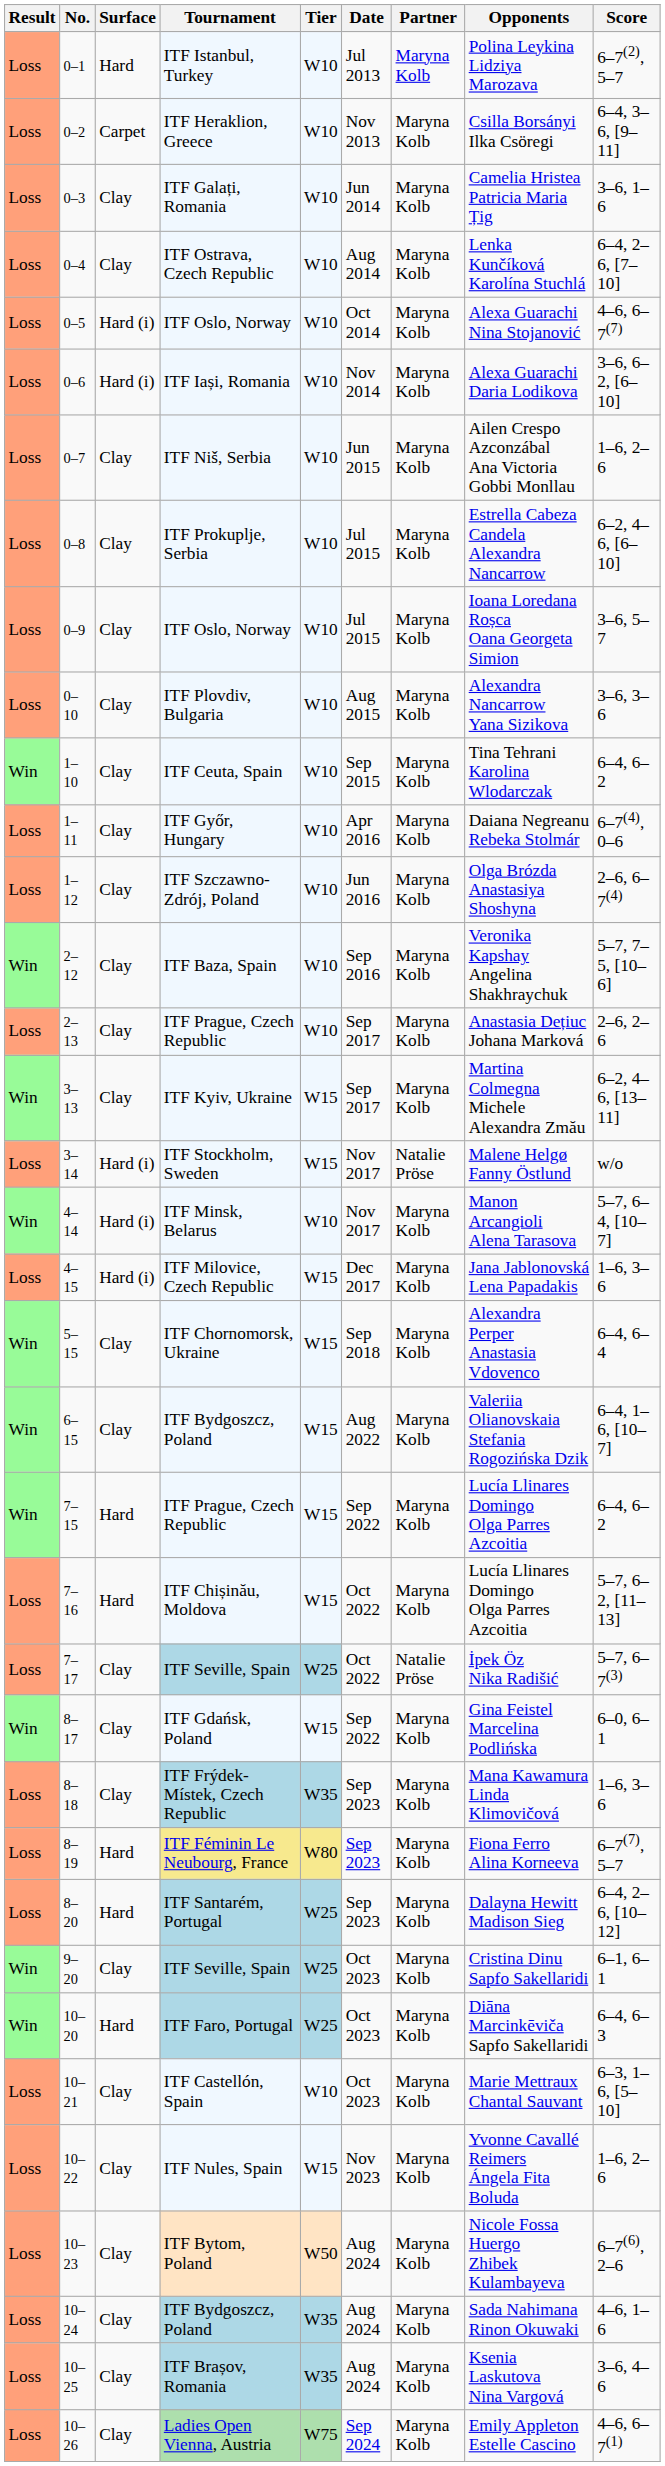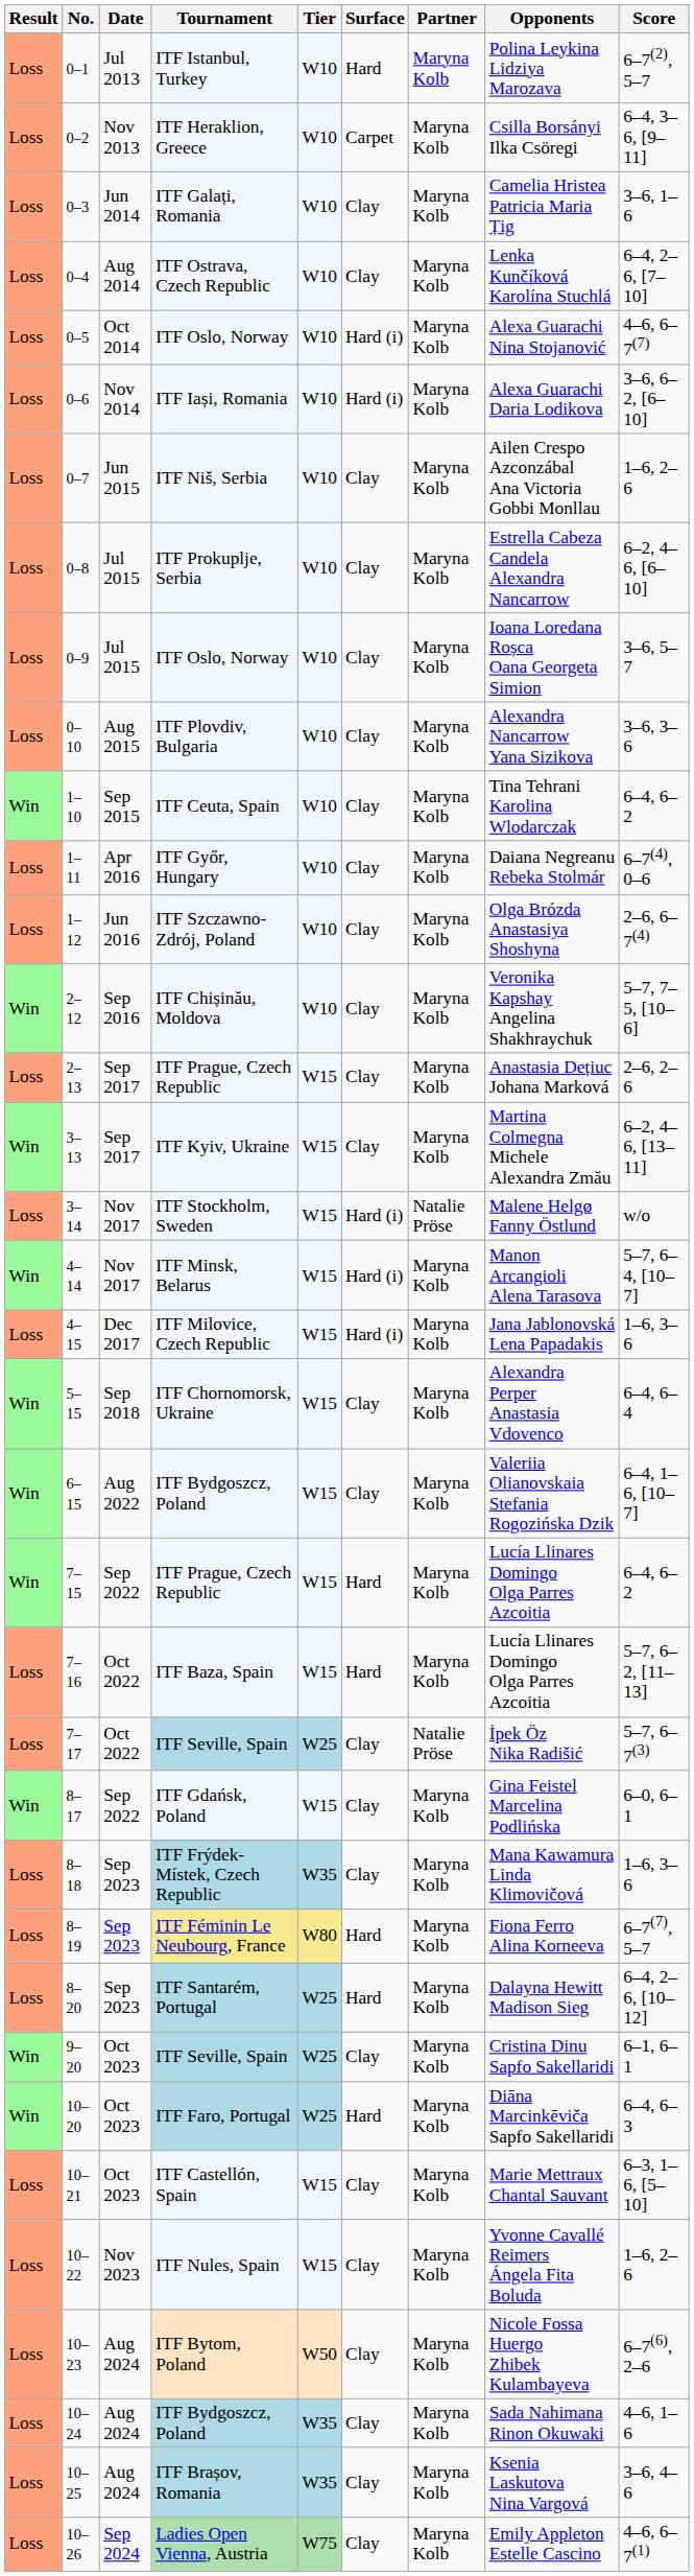 <table class="sortable wikitable">
 <tr>
 <th>Result</th>
 <th>No.</th>
-<th>Surface</th>
+<th>Date</th>
 <th>Tournament</th>
 <th>Tier</th>
-<th>Date</th>
+<th>Surface</th>
 <th>Partner</th>
 <th>Opponents</th>
 <th class="unsortable">Score</th>
 </tr>
 <tr>
 <td style="background:#ffa07a;">Loss</td>
 <td><small>0–1</small></td>
-<td>Hard</td>
+<td>Jul 2013</td>
 <td style="background:#f0f8ff;">ITF Istanbul, Turkey</td>
 <td style="background:#f0f8ff;">W10</td>
-<td>Jul 2013</td>
+<td>Hard</td>
 <td> <a href='#'>Maryna Kolb</a></td>
 <td> <a href='#'>Polina Leykina</a> <br>  <a href='#'>Lidziya Marozava</a></td>
 <td>6–7<sup>(2)</sup>, 5–7</td>
 </tr>
 <tr>
 <td style="background:#ffa07a;">Loss</td>
 <td><small>0–2</small></td>
-<td>Carpet</td>
+<td>Nov 2013</td>
 <td style="background:#f0f8ff;">ITF Heraklion, Greece</td>
 <td style="background:#f0f8ff;">W10</td>
-<td>Nov 2013</td>
+<td>Carpet</td>
 <td> Maryna Kolb</td>
 <td> <a href='#'>Csilla Borsányi</a> <br>  Ilka Csöregi</td>
 <td>6–4, 3–6, [9–11]</td>
 </tr>
 <tr>
 <td style="background:#ffa07a;">Loss</td>
 <td><small>0–3</small></td>
-<td>Clay</td>
+<td>Jun 2014</td>
 <td style="background:#f0f8ff;">ITF Galați, Romania</td>
 <td style="background:#f0f8ff;">W10</td>
-<td>Jun 2014</td>
+<td>Clay</td>
 <td> Maryna Kolb</td>
 <td> <a href='#'>Camelia Hristea</a> <br>  <a href='#'>Patricia Maria Țig</a></td>
 <td>3–6, 1–6</td>
 </tr>
 <tr>
 <td style="background:#ffa07a;">Loss</td>
 <td><small>0–4</small></td>
-<td>Clay</td>
+<td>Aug 2014</td>
 <td style="background:#f0f8ff;">ITF Ostrava, Czech Republic</td>
 <td style="background:#f0f8ff;">W10</td>
-<td>Aug 2014</td>
+<td>Clay</td>
 <td> Maryna Kolb</td>
 <td> <a href='#'>Lenka Kunčíková</a> <br>  <a href='#'>Karolína Stuchlá</a></td>
 <td>6–4, 2–6, [7–10]</td>
 </tr>
 <tr>
 <td style="background:#ffa07a;">Loss</td>
 <td><small>0–5</small></td>
-<td>Hard (i)</td>
+<td>Oct 2014</td>
 <td style="background:#f0f8ff;">ITF Oslo, Norway</td>
 <td style="background:#f0f8ff;">W10</td>
-<td>Oct 2014</td>
+<td>Hard (i)</td>
 <td> Maryna Kolb</td>
 <td> <a href='#'>Alexa Guarachi</a> <br>  <a href='#'>Nina Stojanović</a></td>
 <td>4–6, 6–7<sup>(7)</sup></td>
 </tr>
 <tr>
 <td style="background:#ffa07a;">Loss</td>
 <td><small>0–6</small></td>
-<td>Hard (i)</td>
+<td>Nov 2014</td>
 <td style="background:#f0f8ff;">ITF Iași, Romania</td>
 <td style="background:#f0f8ff;">W10</td>
-<td>Nov 2014</td>
+<td>Hard (i)</td>
 <td> Maryna Kolb</td>
 <td> <a href='#'>Alexa Guarachi</a> <br>  <a href='#'>Daria Lodikova</a></td>
 <td>3–6, 6–2, [6–10]</td>
 </tr>
 <tr>
 <td style="background:#ffa07a;">Loss</td>
 <td><small>0–7</small></td>
-<td>Clay</td>
+<td>Jun 2015</td>
 <td style="background:#f0f8ff;">ITF Niš, Serbia</td>
 <td style="background:#f0f8ff;">W10</td>
-<td>Jun 2015</td>
+<td>Clay</td>
 <td> Maryna Kolb</td>
 <td> Ailen Crespo Azconzábal <br>  Ana Victoria Gobbi Monllau</td>
 <td>1–6, 2–6</td>
 </tr>
 <tr>
 <td style="background:#ffa07a;">Loss</td>
 <td><small>0–8</small></td>
-<td>Clay</td>
+<td>Jul 2015</td>
 <td style="background:#f0f8ff;">ITF Prokuplje, Serbia</td>
 <td style="background:#f0f8ff;">W10</td>
-<td>Jul 2015</td>
+<td>Clay</td>
 <td> Maryna Kolb</td>
 <td> <a href='#'>Estrella Cabeza Candela</a> <br>  <a href='#'>Alexandra Nancarrow</a></td>
 <td>6–2, 4–6, [6–10]</td>
 </tr>
 <tr>
 <td style="background:#ffa07a;">Loss</td>
 <td><small>0–9</small></td>
-<td>Clay</td>
+<td>Jul 2015</td>
 <td style="background:#f0f8ff;">ITF Oslo, Norway</td>
 <td style="background:#f0f8ff;">W10</td>
-<td>Jul 2015</td>
+<td>Clay</td>
 <td> Maryna Kolb</td>
 <td> <a href='#'>Ioana Loredana Roșca</a><br> <a href='#'>Oana Georgeta Simion</a></td>
 <td>3–6, 5–7</td>
 </tr>
 <tr>
 <td style="background:#ffa07a;">Loss</td>
 <td><small>0–10</small></td>
-<td>Clay</td>
+<td>Aug 2015</td>
 <td style="background:#f0f8ff;">ITF Plovdiv, Bulgaria</td>
 <td style="background:#f0f8ff;">W10</td>
-<td>Aug 2015</td>
+<td>Clay</td>
 <td> Maryna Kolb</td>
 <td> <a href='#'>Alexandra Nancarrow</a><br> <a href='#'>Yana Sizikova</a></td>
 <td>3–6, 3–6</td>
 </tr>
 <tr>
 <td style="background:#98fb98;">Win</td>
 <td><small>1–10</small></td>
-<td>Clay</td>
+<td>Sep 2015</td>
 <td style="background:#f0f8ff;">ITF Ceuta, Spain</td>
 <td style="background:#f0f8ff;">W10</td>
-<td>Sep 2015</td>
+<td>Clay</td>
 <td> Maryna Kolb</td>
 <td> Tina Tehrani <br>  <a href='#'>Karolina Wlodarczak</a></td>
 <td>6–4, 6–2</td>
 </tr>
 <tr>
 <td style="background:#ffa07a;">Loss</td>
 <td><small>1–11</small></td>
-<td>Clay</td>
+<td>Apr 2016</td>
 <td style="background:#f0f8ff;">ITF Győr, Hungary</td>
 <td style="background:#f0f8ff;">W10</td>
-<td>Apr 2016</td>
+<td>Clay</td>
 <td> Maryna Kolb</td>
 <td> Daiana Negreanu <br>  <a href='#'>Rebeka Stolmár</a></td>
 <td>6–7<sup>(4)</sup>, 0–6</td>
 </tr>
 <tr>
 <td style="background:#ffa07a;">Loss</td>
 <td><small>1–12</small></td>
-<td>Clay</td>
+<td>Jun 2016</td>
 <td style="background:#f0f8ff;">ITF Szczawno-Zdrój, Poland</td>
 <td style="background:#f0f8ff;">W10</td>
-<td>Jun 2016</td>
+<td>Clay</td>
 <td> Maryna Kolb</td>
 <td> <a href='#'>Olga Brózda</a> <br>  <a href='#'>Anastasiya Shoshyna</a></td>
 <td>2–6, 6–7<sup>(4)</sup></td>
 </tr>
 <tr>
 <td style="background:#98fb98;">Win</td>
 <td><small>2–12</small></td>
+<td>Sep 2016</td>
+<td style="background:#f0f8ff;">ITF Chișinău, Moldova</td>
+<td style="background:#f0f8ff;">W10</td>
 <td>Clay</td>
-<td style="background:#f0f8ff;">ITF Baza, Spain</td>
-<td style="background:#f0f8ff;">W10</td>
-<td>Sep 2016</td>
 <td> Maryna Kolb</td>
 <td> <a href='#'>Veronika Kapshay</a> <br>  Angelina Shakhraychuk</td>
 <td>5–7, 7–5, [10–6]</td>
 </tr>
 <tr>
 <td style=background:#FFA07A>Loss</td>
 <td><small>2–13</small></td>
+<td>Sep 2017</td>
+<td style=background:#f0f8ff;>ITF Prague, Czech Republic</td>
+<td style=background:#f0f8ff;>W15</td>
 <td>Clay</td>
-<td style=background:#f0f8ff;>ITF Prague, Czech Republic</td>
-<td style="background:#f0f8ff;">W10</td>
-<td>Sep 2017</td>
 <td> Maryna Kolb</td>
 <td> <a href='#'>Anastasia Dețiuc</a> <br>  Johana Marková</td>
 <td>2–6, 2–6</td>
 </tr>
 <tr>
 <td style="background:#98fb98;">Win</td>
 <td><small>3–13</small></td>
-<td>Clay</td>
+<td>Sep 2017</td>
 <td bgcolor=f0f8ff>ITF Kyiv, Ukraine</td>
 <td bgcolor=f0f8ff>W15</td>
-<td>Sep 2017</td>
+<td>Clay</td>
 <td> Maryna Kolb</td>
 <td> <a href='#'>Martina Colmegna</a> <br>  Michele Alexandra Zmău</td>
 <td>6–2, 4–6, [13–11]</td>
 </tr>
 <tr>
 <td style=background:#FFA07A>Loss</td>
 <td><small>3–14</small></td>
-<td>Hard (i)</td>
+<td>Nov 2017</td>
 <td style="background:#f0f8ff;">ITF Stockholm, Sweden</td>
 <td style="background:#f0f8ff;">W15</td>
-<td>Nov 2017</td>
+<td>Hard (i)</td>
 <td> Natalie Pröse</td>
 <td> <a href='#'>Malene Helgø</a> <br>  <a href='#'>Fanny Östlund</a></td>
 <td>w/o</td>
 </tr>
 <tr>
 <td style="background:#98fb98;">Win</td>
 <td><small>4–14</small></td>
+<td>Nov 2017</td>
+<td style="background:#f0f8ff;">ITF Minsk, Belarus</td>
+<td style="background:#f0f8ff;">W15</td>
 <td>Hard (i)</td>
-<td style="background:#f0f8ff;">ITF Minsk, Belarus</td>
-<td style="background:#f0f8ff;">W10</td>
-<td>Nov 2017</td>
 <td> Maryna Kolb</td>
 <td> <a href='#'>Manon Arcangioli</a> <br>  <a href='#'>Alena Tarasova</a></td>
 <td>5–7, 6–4, [10–7]</td>
 </tr>
 <tr>
 <td style="background:#ffa07a;">Loss</td>
 <td><small>4–15</small></td>
-<td>Hard (i)</td>
+<td>Dec 2017</td>
 <td bgcolor=f0f8ff>ITF Milovice, Czech Republic</td>
 <td bgcolor=f0f8ff>W15</td>
-<td>Dec 2017</td>
+<td>Hard (i)</td>
 <td> Maryna Kolb</td>
 <td> <a href='#'>Jana Jablonovská</a> <br>  <a href='#'>Lena Papadakis</a></td>
 <td>1–6, 3–6</td>
 </tr>
 <tr>
 <td style="background:#98fb98;">Win</td>
 <td><small>5–15</small></td>
-<td>Clay</td>
+<td>Sep 2018</td>
 <td bgcolor=f0f8ff>ITF Chornomorsk, Ukraine</td>
 <td bgcolor=f0f8ff>W15</td>
-<td>Sep 2018</td>
+<td>Clay</td>
 <td> Maryna Kolb</td>
 <td> <a href='#'>Alexandra Perper</a> <br>  <a href='#'>Anastasia Vdovenco</a></td>
 <td>6–4, 6–4</td>
 </tr>
 <tr>
 <td style="background:#98fb98;">Win</td>
 <td><small>6–15</small></td>
-<td>Clay</td>
+<td>Aug 2022</td>
 <td style="background:#f0f8ff;">ITF Bydgoszcz, Poland</td>
 <td style="background:#f0f8ff;">W15</td>
-<td>Aug 2022</td>
+<td>Clay</td>
 <td> Maryna Kolb</td>
 <td> <a href='#'>Valeriia Olianovskaia</a> <br> <a href='#'>Stefania Rogozińska Dzik</a></td>
 <td>6–4, 1–6, [10–7]</td>
 </tr>
 <tr>
 <td style="background:#98fb98;">Win</td>
 <td><small>7–15</small></td>
-<td>Hard</td>
+<td>Sep 2022</td>
 <td style="background:#f0f8ff;">ITF Prague, Czech Republic</td>
 <td style="background:#f0f8ff;">W15</td>
-<td>Sep 2022</td>
+<td>Hard</td>
 <td> Maryna Kolb</td>
 <td> <a href='#'>Lucía Llinares Domingo</a> <br> <a href='#'>Olga Parres Azcoitia</a></td>
 <td>6–4, 6–2</td>
 </tr>
 <tr>
 <td style="background:#ffa07a;">Loss</td>
 <td><small>7–16</small></td>
+<td>Oct 2022</td>
+<td style="background:#f0f8ff;">ITF Baza, Spain</td>
+<td style="background:#f0f8ff;">W15</td>
 <td>Hard</td>
-<td style="background:#f0f8ff;">ITF Chișinău, Moldova</td>
-<td style="background:#f0f8ff;">W15</td>
-<td>Oct 2022</td>
 <td> Maryna Kolb</td>
 <td> Lucía Llinares Domingo <br> Olga Parres Azcoitia</td>
 <td>5–7, 6–2, [11–13]</td>
 </tr>
 <tr>
 <td style="background:#ffa07a;">Loss</td>
 <td><small>7–17</small></td>
-<td>Clay</td>
+<td>Oct 2022</td>
 <td bgcolor=lightblue>ITF Seville, Spain</td>
 <td bgcolor=lightblue>W25</td>
-<td>Oct 2022</td>
+<td>Clay</td>
 <td> Natalie Pröse</td>
 <td> <a href='#'>İpek Öz</a> <br>  <a href='#'>Nika Radišić</a></td>
 <td>5–7, 6–7<sup>(3)</sup></td>
 </tr>
 <tr>
 <td style="background:#98fb98;">Win</td>
 <td><small>8–17</small></td>
-<td>Clay</td>
+<td>Sep 2022</td>
 <td style="background:#f0f8ff;">ITF Gdańsk, Poland</td>
 <td style="background:#f0f8ff;">W15</td>
-<td>Sep 2022</td>
+<td>Clay</td>
 <td> Maryna Kolb</td>
 <td> <a href='#'>Gina Feistel</a> <br> <a href='#'>Marcelina Podlińska</a></td>
 <td>6–0, 6–1</td>
 </tr>
 <tr>
 <td style="background:#ffa07a;">Loss</td>
 <td><small>8–18</small></td>
-<td>Clay</td>
+<td>Sep 2023</td>
 <td style="background:lightblue;">ITF Frýdek-Místek, Czech Republic</td>
 <td style="background:lightblue;">W35</td>
-<td>Sep 2023</td>
+<td>Clay</td>
 <td> Maryna Kolb</td>
 <td> <a href='#'>Mana Kawamura</a> <br> <a href='#'>Linda Klimovičová</a></td>
 <td>1–6, 3–6</td>
 </tr>
 <tr>
 <td style="background:#ffa07a;">Loss</td>
 <td><small>8–19</small></td>
-<td>Hard</td>
+<td><a href='#'>Sep 2023</a></td>
 <td bgcolor=f7e98e><a href='#'>ITF Féminin Le Neubourg</a>, France</td>
 <td bgcolor=f7e98e>W80</td>
-<td><a href='#'>Sep 2023</a></td>
+<td>Hard</td>
 <td> Maryna Kolb</td>
 <td> <a href='#'>Fiona Ferro</a> <br>  <a href='#'>Alina Korneeva</a></td>
 <td>6–7<sup>(7)</sup>, 5–7</td>
 </tr>
 <tr>
 <td style="background:#ffa07a;">Loss</td>
 <td><small>8–20</small></td>
-<td>Hard</td>
+<td>Sep 2023</td>
 <td style="background:lightblue;">ITF Santarém, Portugal</td>
 <td style="background:lightblue;">W25</td>
-<td>Sep 2023</td>
+<td>Hard</td>
 <td> Maryna Kolb</td>
 <td> <a href='#'>Dalayna Hewitt</a> <br>  <a href='#'>Madison Sieg</a></td>
 <td>6–4, 2–6, [10–12]</td>
 </tr>
 <tr>
 <td style="background:#98fb98;">Win</td>
 <td><small>9–20</small></td>
-<td>Clay</td>
+<td>Oct 2023</td>
 <td style="background:lightblue;">ITF Seville, Spain</td>
 <td style="background:lightblue;">W25</td>
-<td>Oct 2023</td>
+<td>Clay</td>
 <td> Maryna Kolb</td>
 <td> <a href='#'>Cristina Dinu</a> <br> <a href='#'>Sapfo Sakellaridi</a></td>
 <td>6–1, 6–1</td>
 </tr>
 <tr>
 <td style="background:#98fb98;">Win</td>
 <td><small>10–20</small></td>
-<td>Hard</td>
+<td>Oct 2023</td>
 <td style="background:lightblue;">ITF Faro, Portugal</td>
 <td style="background:lightblue;">W25</td>
-<td>Oct 2023</td>
+<td>Hard</td>
 <td> Maryna Kolb</td>
 <td> <a href='#'>Diāna Marcinkēviča</a> <br> Sapfo Sakellaridi</td>
 <td>6–4, 6–3</td>
 </tr>
 <tr>
 <td style="background:#ffa07a;">Loss</td>
 <td><small>10–21</small></td>
+<td>Oct 2023</td>
+<td style="background:#f0f8ff;">ITF Castellón, Spain</td>
+<td style="background:#f0f8ff;">W15</td>
 <td>Clay</td>
-<td style="background:#f0f8ff;">ITF Castellón, Spain</td>
-<td style="background:#f0f8ff;">W10</td>
-<td>Oct 2023</td>
 <td> Maryna Kolb</td>
 <td> <a href='#'>Marie Mettraux</a> <br> <a href='#'>Chantal Sauvant</a></td>
 <td>6–3, 1–6, [5–10]</td>
 </tr>
 <tr>
 <td style="background:#ffa07a;">Loss</td>
 <td><small>10–22</small></td>
-<td>Clay</td>
+<td>Nov 2023</td>
 <td style="background:#f0f8ff;">ITF Nules, Spain</td>
 <td style="background:#f0f8ff;">W15</td>
-<td>Nov 2023</td>
+<td>Clay</td>
 <td> Maryna Kolb</td>
 <td> <a href='#'>Yvonne Cavallé Reimers</a> <br> <a href='#'>Ángela Fita Boluda</a></td>
 <td>1–6, 2–6</td>
 </tr>
 <tr>
 <td style="background:#ffa07a;">Loss</td>
 <td><small>10–23</small></td>
-<td>Clay</td>
+<td>Aug 2024</td>
 <td style="background:#ffe4c4;">ITF Bytom, Poland</td>
 <td style="background:#ffe4c4;">W50</td>
-<td>Aug 2024</td>
+<td>Clay</td>
 <td> Maryna Kolb</td>
 <td> <a href='#'>Nicole Fossa Huergo</a> <br>  <a href='#'>Zhibek Kulambayeva</a></td>
 <td>6–7<sup>(6)</sup>, 2–6</td>
 </tr>
 <tr>
 <td style="background:#ffa07a;">Loss</td>
 <td><small>10–24</small></td>
-<td>Clay</td>
+<td>Aug 2024</td>
 <td style="background:lightblue;">ITF Bydgoszcz, Poland</td>
 <td style="background:lightblue;">W35</td>
-<td>Aug 2024</td>
+<td>Clay</td>
 <td> Maryna Kolb</td>
 <td> <a href='#'>Sada Nahimana</a> <br>  <a href='#'>Rinon Okuwaki</a></td>
 <td>4–6, 1–6</td>
 </tr>
 <tr>
 <td style="background:#ffa07a;">Loss</td>
 <td><small>10–25</small></td>
-<td>Clay</td>
+<td>Aug 2024</td>
 <td style="background:lightblue;">ITF Brașov, Romania</td>
 <td style="background:lightblue;">W35</td>
-<td>Aug 2024</td>
+<td>Clay</td>
 <td> Maryna Kolb</td>
 <td> <a href='#'>Ksenia Laskutova</a> <br>  <a href='#'>Nina Vargová</a></td>
 <td>3–6, 4–6</td>
 </tr>
 <tr>
 <td style="background:#ffa07a;">Loss</td>
 <td><small>10–26</small></td>
-<td>Clay</td>
+<td><a href='#'>Sep 2024</a></td>
 <td style="background:#addfad;"><a href='#'>Ladies Open Vienna</a>, Austria</td>
 <td style="background:#addfad;">W75</td>
-<td><a href='#'>Sep 2024</a></td>
+<td>Clay</td>
 <td> Maryna Kolb</td>
 <td> <a href='#'>Emily Appleton</a> <br>  <a href='#'>Estelle Cascino</a></td>
 <td>4–6, 6–7<sup>(1)</sup></td>
 </tr>
 </table>
